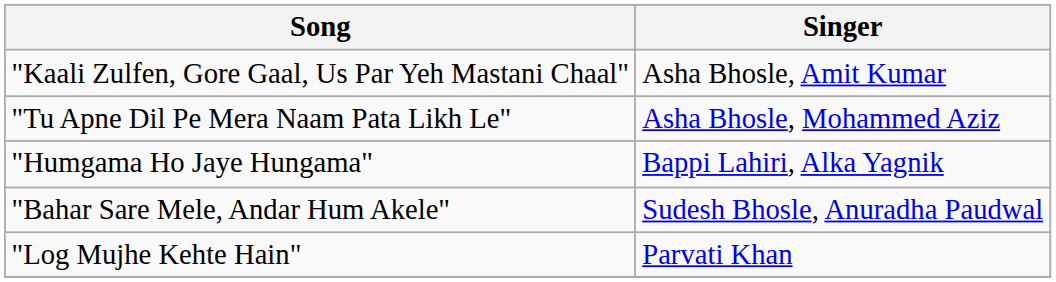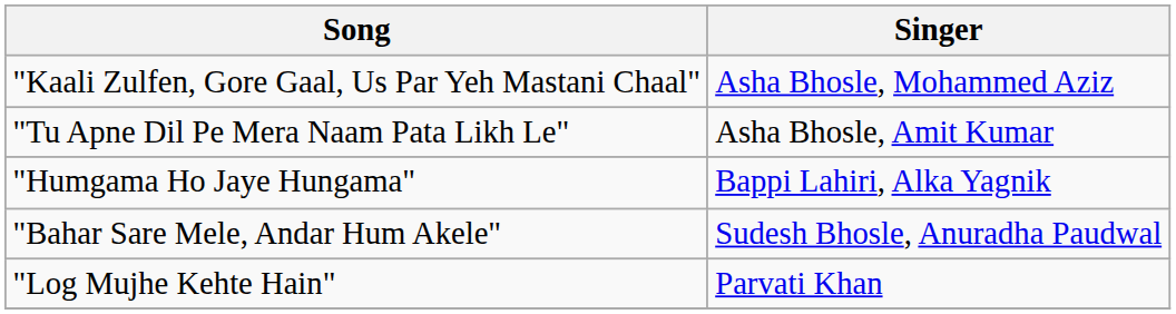 <table class="wikitable">
 <tr>
 <th>Song</th>
 <th>Singer</th>
 </tr>
 <tr>
 <td>"Kaali Zulfen, Gore Gaal, Us Par Yeh Mastani Chaal"</td>
-<td>Asha Bhosle, <a href='#'>Amit Kumar</a></td>
+<td><a href='#'>Asha Bhosle</a>, <a href='#'>Mohammed Aziz</a></td>
 </tr>
 <tr>
 <td>"Tu Apne Dil Pe Mera Naam Pata Likh Le"</td>
-<td><a href='#'>Asha Bhosle</a>, <a href='#'>Mohammed Aziz</a></td>
+<td>Asha Bhosle, <a href='#'>Amit Kumar</a></td>
 </tr>
 <tr>
 <td>"Humgama Ho Jaye Hungama"</td>
 <td><a href='#'>Bappi Lahiri</a>, <a href='#'>Alka Yagnik</a></td>
 </tr>
 <tr>
 <td>"Bahar Sare Mele, Andar Hum Akele"</td>
 <td><a href='#'>Sudesh Bhosle</a>, <a href='#'>Anuradha Paudwal</a></td>
 </tr>
 <tr>
 <td>"Log Mujhe Kehte Hain"</td>
 <td><a href='#'>Parvati Khan</a></td>
 </tr>
 <tr>
 </tr>
 </table>
